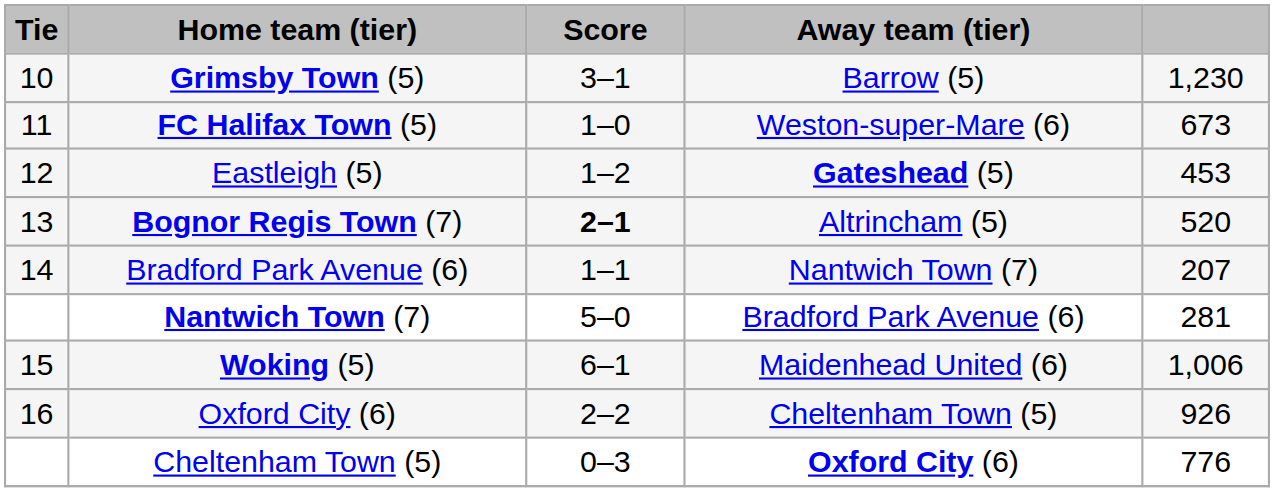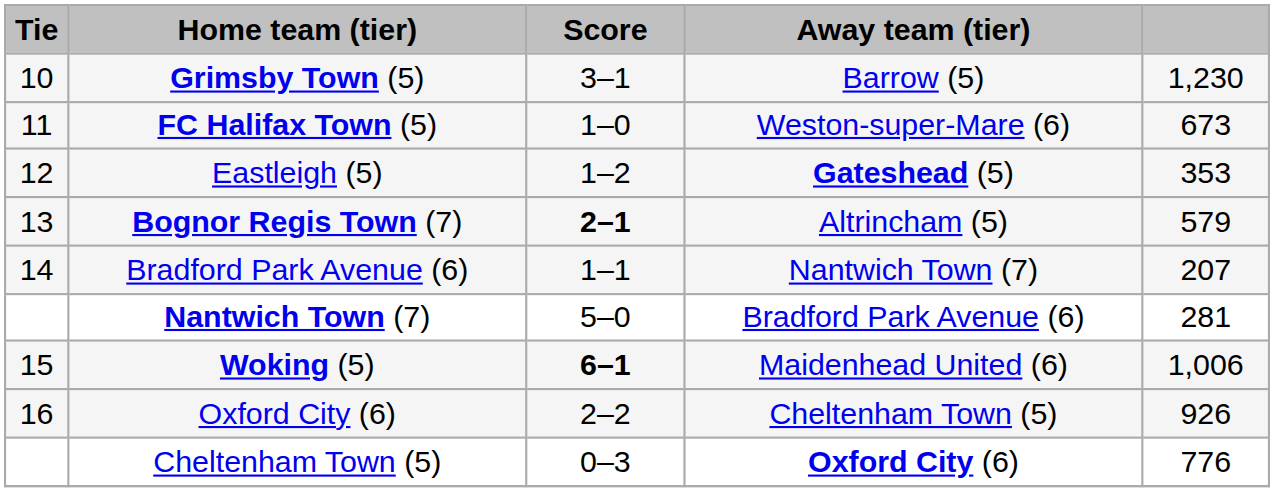 <table class="wikitable" style="width: 600px; background:WhiteSmoke; text-align:center; font-size:90%">
 <tr>
 <td scope="col" style="width:  5.00%; background:silver;"><strong>Tie</strong></td>
 <td scope="col" style="width: 36.25%; background:silver;"><strong>Home team (tier)</strong></td>
 <td scope="col" style="width: 12.50%; background:silver;"><strong>Score</strong></td>
 <td scope="col" style="width: 36.25%; background:silver;"><strong>Away team (tier)</strong></td>
 <td scope="col" style="width: 10.00%; background:silver;"><strong></strong></td>
 </tr>
 <tr>
 <td>10</td>
 <td><strong><a href='#'>Grimsby Town</a></strong> (5)</td>
 <td>3–1</td>
 <td><a href='#'>Barrow</a> (5)</td>
 <td>1,230</td>
 </tr>
 <tr>
 <td>11</td>
 <td><strong><a href='#'>FC Halifax Town</a></strong> (5)</td>
 <td>1–0</td>
 <td><a href='#'>Weston-super-Mare</a> (6)</td>
 <td>673</td>
 </tr>
 <tr>
 <td>12</td>
 <td><a href='#'>Eastleigh</a> (5)</td>
 <td>1–2</td>
 <td><strong><a href='#'>Gateshead</a></strong> (5)</td>
-<td>453</td>
+<td>353</td>
 </tr>
 <tr>
 <td>13</td>
 <td><strong><a href='#'>Bognor Regis Town</a></strong> (7)</td>
 <td><strong>2–1</strong></td>
 <td><a href='#'>Altrincham</a> (5)</td>
-<td>520</td>
+<td>579</td>
 </tr>
 <tr>
 <td>14</td>
 <td><a href='#'>Bradford Park Avenue</a> (6)</td>
 <td>1–1</td>
 <td><a href='#'>Nantwich Town</a> (7)</td>
 <td>207</td>
 </tr>
 <tr style="background:white;">
 <td><em></em></td>
 <td><strong><a href='#'>Nantwich Town</a></strong> (7)</td>
 <td>5–0</td>
 <td><a href='#'>Bradford Park Avenue</a> (6)</td>
 <td>281</td>
 </tr>
 <tr>
 <td>15</td>
 <td><strong><a href='#'>Woking</a></strong> (5)</td>
-<td>6–1</td>
+<td><strong>6–1</strong></td>
 <td><a href='#'>Maidenhead United</a> (6)</td>
 <td>1,006</td>
 </tr>
 <tr>
 <td>16</td>
 <td><a href='#'>Oxford City</a> (6)</td>
 <td>2–2</td>
 <td><a href='#'>Cheltenham Town</a> (5)</td>
 <td>926</td>
 </tr>
 <tr style="background:white;">
 <td><em></em></td>
 <td><a href='#'>Cheltenham Town</a> (5)</td>
 <td>0–3</td>
 <td><strong><a href='#'>Oxford City</a></strong> (6)</td>
 <td>776</td>
 </tr>
 <tr>
 </tr>
 </table>
